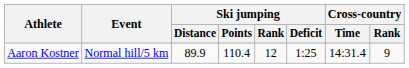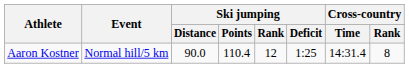 <table class="wikitable" style="font-size:90%">
 <tr>
 <th rowspan="2">Athlete</th>
 <th rowspan="2">Event</th>
 <th colspan="4">Ski jumping</th>
 <th colspan="2">Cross-country</th>
 </tr>
 <tr style="font-size:95%">
 <th>Distance</th>
 <th>Points</th>
 <th>Rank</th>
 <th>Deficit</th>
 <th>Time</th>
 <th>Rank</th>
 </tr>
 <tr align=center>
 <td align=left><a href='#'>Aaron Kostner</a></td>
 <td align=left><a href='#'>Normal hill/5 km</a></td>
-<td>89.9</td>
+<td>90.0</td>
 <td>110.4</td>
 <td>12</td>
 <td>1:25</td>
 <td>14:31.4</td>
-<td>9</td>
+<td>8</td>
 </tr>
 </table>
